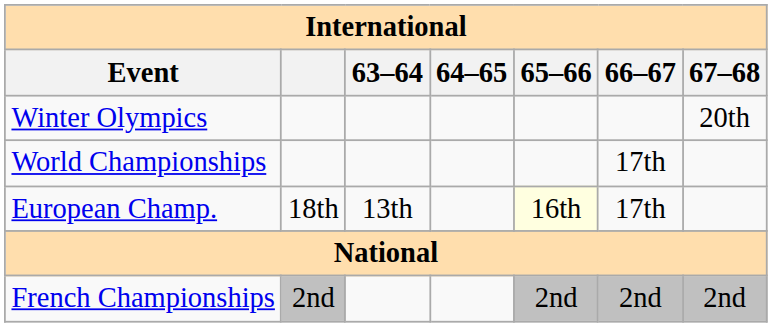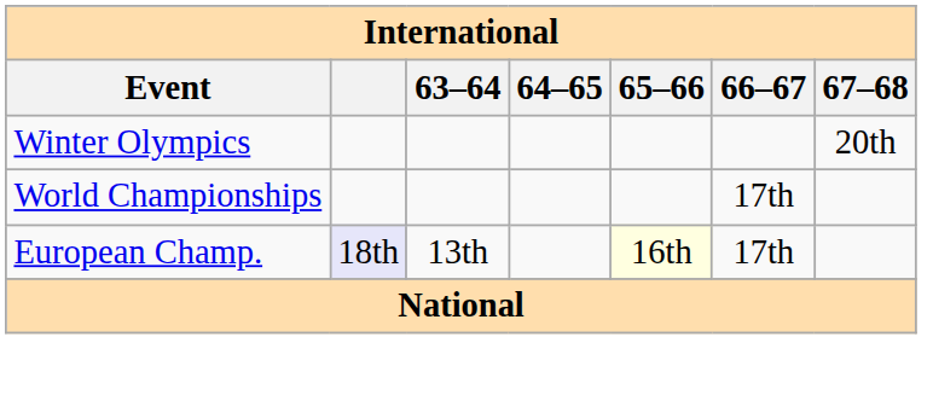 <table class="wikitable" style="text-align:center">
 <tr>
 <th style="background-color: #ffdead; " colspan=7 align=center>International</th>
 </tr>
 <tr>
 <th>Event</th>
 <th></th>
 <th>63–64</th>
 <th>64–65</th>
 <th>65–66</th>
 <th>66–67</th>
 <th>67–68</th>
 </tr>
 <tr>
 <td align=left><a href='#'>Winter Olympics</a></td>
 <td></td>
 <td></td>
 <td></td>
 <td></td>
 <td></td>
 <td>20th</td>
 </tr>
 <tr>
 <td align=left><a href='#'>World Championships</a></td>
 <td></td>
 <td></td>
 <td></td>
 <td></td>
 <td>17th</td>
 <td></td>
 </tr>
 <tr>
 <td align=left><a href='#'>European Champ.</a></td>
-<td>18th</td>
+<td style="background: lavender;">18th</td>
 <td>13th</td>
 <td></td>
 <td style="background: lightyellow;">16th</td>
 <td>17th</td>
 <td></td>
 </tr>
 <tr>
 <th style="background-color: #ffdead; " colspan=7 align=center>National</th>
 </tr>
-<tr>
-<td align=left><a href='#'>French Championships</a></td>
-<td bgcolor=silver>2nd</td>
-<td></td>
-<td></td>
-<td bgcolor=silver>2nd</td>
-<td bgcolor=silver>2nd</td>
-<td bgcolor=silver>2nd</td>
-</tr>
 </table>
